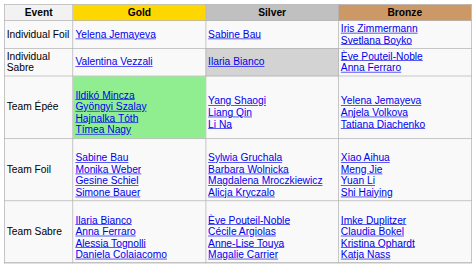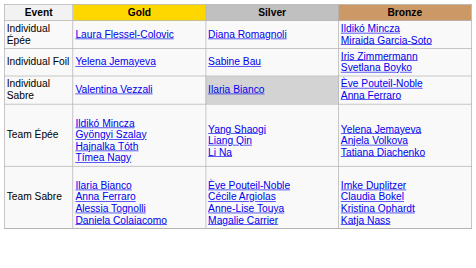 <table class="wikitable">
 <tr>
 <th width="100">Event</th>
 <th style="background-color:gold;" width="200"> Gold</th>
 <th style="background-color:silver;" width="200"> Silver</th>
 <th style="background-color:#CC9966;" width="200"> Bronze</th>
+</tr>
+<tr>
+<td>Individual Épée</td>
+<td> <a href='#'>Laura Flessel-Colovic</a></td>
+<td> <a href='#'>Diana Romagnoli</a></td>
+<td> <a href='#'>Ildikó Mincza</a> <br>  <a href='#'>Miraida Garcia-Soto</a></td>
 </tr>
 <tr>
 <td>Individual Foil</td>
 <td> <a href='#'>Yelena Jemayeva</a></td>
 <td> <a href='#'>Sabine Bau</a></td>
 <td> <a href='#'>Iris Zimmermann</a> <br>  <a href='#'>Svetlana Boyko</a></td>
 </tr>
 <tr>
 <td>Individual Sabre</td>
 <td> <a href='#'>Valentina Vezzali</a></td>
 <td style="background: lightgrey;"> <a href='#'>Ilaria Bianco</a></td>
 <td> <a href='#'>Ève Pouteil-Noble</a> <br>  <a href='#'>Anna Ferraro</a></td>
 </tr>
 <tr>
 <td>Team Épée</td>
-<td style="background: lightgreen;"> <br> <a href='#'>Ildikó Mincza</a> <br> <a href='#'>Gyöngyi Szalay</a> <br> <a href='#'>Hajnalka Tóth</a> <br> <a href='#'>Tímea Nagy</a></td>
+<td> <br> <a href='#'>Ildikó Mincza</a> <br> <a href='#'>Gyöngyi Szalay</a> <br> <a href='#'>Hajnalka Tóth</a> <br> <a href='#'>Tímea Nagy</a></td>
 <td> <br> <a href='#'>Yang Shaogi</a> <br> <a href='#'>Liang Qin</a> <br> <a href='#'>Li Na</a></td>
 <td> <br> <a href='#'>Yelena Jemayeva</a> <br> <a href='#'>Anjela Volkova</a> <br> <a href='#'>Tatiana Diachenko</a></td>
-</tr>
-<tr>
-<td>Team Foil</td>
-<td> <br> <a href='#'>Sabine Bau</a> <br> <a href='#'>Monika Weber</a> <br> <a href='#'>Gesine Schiel</a> <br> <a href='#'>Simone Bauer</a></td>
-<td> <br> <a href='#'>Sylwia Gruchala</a> <br> <a href='#'>Barbara Wolnicka</a> <br> <a href='#'>Magdalena Mroczkiewicz</a> <br> <a href='#'>Alicja Kryczalo</a></td>
-<td> <br> <a href='#'>Xiao Aihua</a> <br> <a href='#'>Meng Jie</a> <br> <a href='#'>Yuan Li</a> <br> <a href='#'>Shi Haiying</a></td>
 </tr>
 <tr>
 <td>Team Sabre</td>
 <td> <br> <a href='#'>Ilaria Bianco</a> <br> <a href='#'>Anna Ferraro</a> <br> <a href='#'>Alessia Tognolli</a> <br> <a href='#'>Daniela Colaiacomo</a></td>
 <td> <br> <a href='#'>Ève Pouteil-Noble</a> <br> <a href='#'>Cécile Argiolas</a> <br> <a href='#'>Anne-Lise Touya</a> <br> <a href='#'>Magalie Carrier</a></td>
 <td> <br> <a href='#'>Imke Duplitzer</a> <br> <a href='#'>Claudia Bokel</a> <br> <a href='#'>Kristina Ophardt</a> <br> <a href='#'>Katja Nass</a></td>
 </tr>
 <tr>
 </tr>
 </table>
